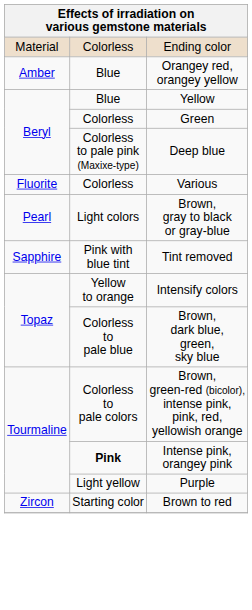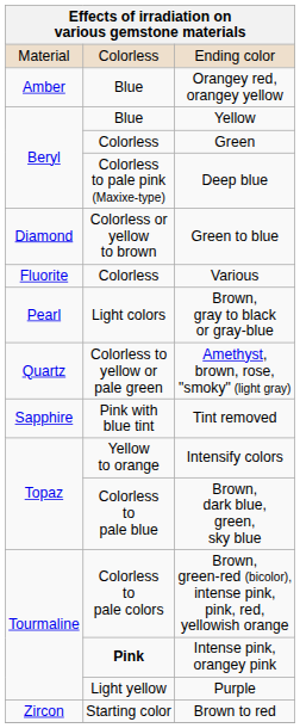 <table class="wikitable" style="text-align:center">
 <tr bgcolor=#CDC0B0>
 <th colspan=3>Effects of irradiation on<br>various gemstone materials</th>
 </tr>
 <tr bgcolor=#EEDFCC>
 <td>Material</td>
 <td>Colorless</td>
 <td>Ending color</td>
 </tr>
 <tr>
 <td><a href='#'>Amber</a></td>
 <td>Blue</td>
 <td>Orangey red,<br>orangey yellow</td>
 </tr>
 <tr>
 <td rowspan=3><a href='#'>Beryl</a></td>
 <td>Blue</td>
 <td>Yellow</td>
 </tr>
 <tr>
 <td>Colorless</td>
 <td>Green</td>
 </tr>
 <tr>
 <td>Colorless<br>to pale pink<br><small>(Maxixe-type)</small></td>
 <td>Deep blue</td>
 </tr>
 <tr>
+<td><a href='#'>Diamond</a></td>
+<td>Colorless or<br>yellow<br>to brown</td>
+<td>Green to blue</td>
+</tr>
+<tr>
 <td><a href='#'>Fluorite</a></td>
 <td>Colorless</td>
 <td>Various</td>
 </tr>
 <tr>
 <td><a href='#'>Pearl</a></td>
 <td>Light colors</td>
 <td>Brown,<br>gray to black<br>or gray-blue</td>
+</tr>
+<tr>
+<td><a href='#'>Quartz</a></td>
+<td>Colorless to<br>yellow or<br>pale green</td>
+<td><a href='#'>Amethyst</a>,<br>brown, rose,<br>"smoky"<small> (light gray)</small></td>
 </tr>
 <tr>
 <td><a href='#'>Sapphire</a></td>
 <td>Pink with<br>blue tint</td>
 <td>Tint removed</td>
 </tr>
 <tr>
 <td rowspan=2><a href='#'>Topaz</a></td>
 <td>Yellow<br>to orange</td>
 <td>Intensify colors</td>
 </tr>
 <tr>
 <td>Colorless<br>to<br>pale blue</td>
 <td>Brown,<br>dark blue,<br>green,<br>sky blue</td>
 </tr>
 <tr>
 <td rowspan=3><a href='#'>Tourmaline</a></td>
 <td>Colorless<br>to<br>pale colors</td>
 <td>Brown,<br>green-red <small>(bicolor),</small><br>intense pink,<br>pink, red,<br>yellowish orange</td>
 </tr>
 <tr>
 <td><strong>Pink</strong></td>
 <td>Intense pink,<br>orangey pink</td>
 </tr>
 <tr>
 <td>Light yellow</td>
 <td>Purple</td>
 </tr>
 <tr>
 <td><a href='#'>Zircon</a></td>
 <td>Starting color</td>
 <td>Brown to red</td>
 </tr>
 <tr>
 </tr>
 </table>
